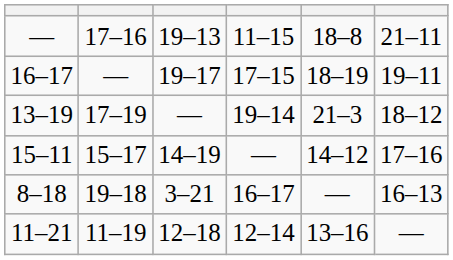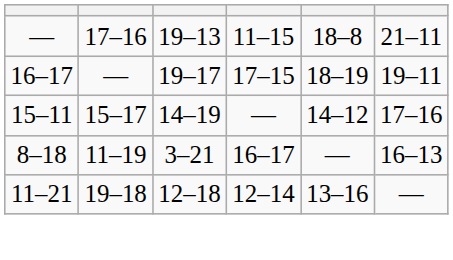 <table class="wikitable" style="text-align: center;">
 <tr>
 <th></th>
 <th></th>
 <th></th>
 <th></th>
 <th></th>
 <th></th>
 </tr>
 <tr>
 <td>—</td>
 <td>17–16</td>
 <td>19–13</td>
 <td>11–15</td>
 <td>18–8</td>
 <td>21–11</td>
 </tr>
 <tr>
 <td>16–17</td>
 <td>—</td>
 <td>19–17</td>
 <td>17–15</td>
 <td>18–19</td>
 <td>19–11</td>
 </tr>
 <tr>
-<td>13–19</td>
-<td>17–19</td>
-<td>—</td>
-<td>19–14</td>
-<td>21–3</td>
-<td>18–12</td>
-</tr>
-<tr>
 <td>15–11</td>
 <td>15–17</td>
 <td>14–19</td>
 <td>—</td>
 <td>14–12</td>
 <td>17–16</td>
 </tr>
 <tr>
 <td>8–18</td>
-<td>19–18</td>
+<td>11–19</td>
 <td>3–21</td>
 <td>16–17</td>
 <td>—</td>
 <td>16–13</td>
 </tr>
 <tr>
 <td>11–21</td>
-<td>11–19</td>
+<td>19–18</td>
 <td>12–18</td>
 <td>12–14</td>
 <td>13–16</td>
 <td>—</td>
 </tr>
 </table>
